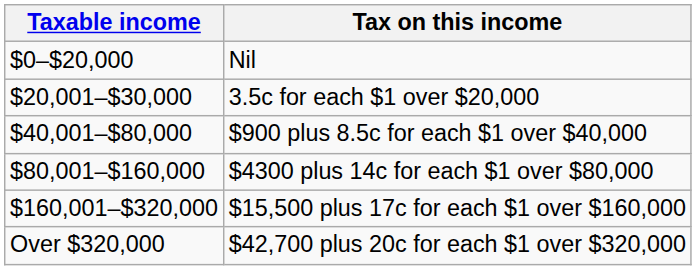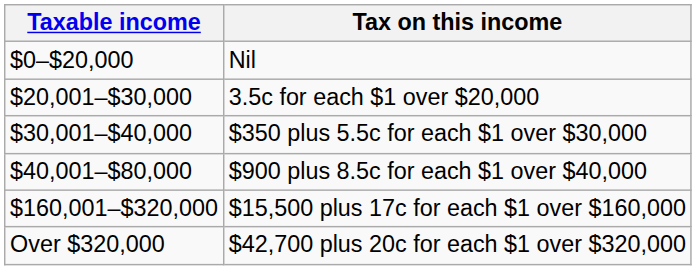 <table class="wikitable">
 <tr>
 <th><a href='#'>Taxable income</a></th>
 <th>Tax on this income</th>
 </tr>
 <tr>
 <td>$0–$20,000</td>
 <td>Nil</td>
 </tr>
 <tr>
 <td>$20,001–$30,000</td>
 <td>3.5c for each $1 over $20,000</td>
 </tr>
 <tr>
+<td>$30,001–$40,000</td>
+<td>$350 plus 5.5c for each $1 over $30,000</td>
+</tr>
+<tr>
 <td>$40,001–$80,000</td>
 <td>$900 plus 8.5c for each $1 over $40,000</td>
-</tr>
-<tr>
-<td>$80,001–$160,000</td>
-<td>$4300 plus 14c for each $1 over $80,000</td>
 </tr>
 <tr>
 <td>$160,001–$320,000</td>
 <td>$15,500 plus 17c for each $1 over $160,000</td>
 </tr>
 <tr>
 <td>Over $320,000</td>
 <td>$42,700 plus 20c for each $1 over $320,000</td>
 </tr>
 </table>
